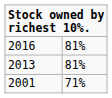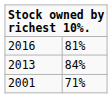 <table class=wikitable style="float:right; clear:right; margin-left:5px;">
 <tr>
 <td colspan=2><strong>Stock owned by<br>richest 10%.</strong></td>
 </tr>
 <tr>
 <td>2016</td>
 <td>81%</td>
 </tr>
 <tr>
 <td>2013</td>
-<td>81%</td>
+<td>84%</td>
 </tr>
 <tr>
 <td>2001</td>
 <td>71%</td>
 </tr>
 </table>
